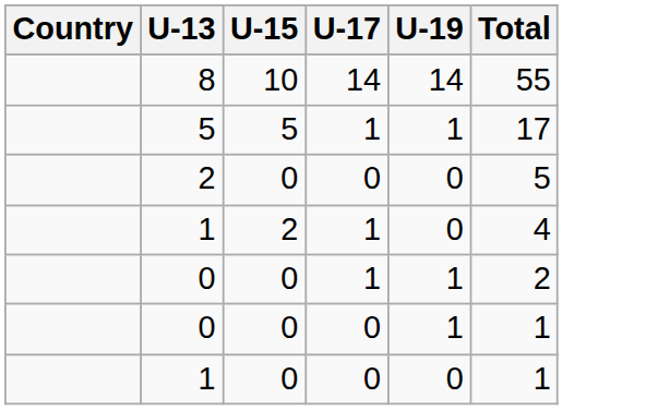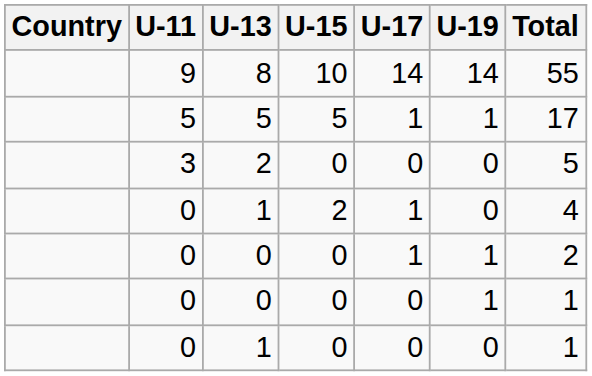 <table class="sortable wikitable">
 <tr>
 <th>Country</th>
+<th>U-11</th>
 <th>U-13</th>
 <th>U-15</th>
 <th>U-17</th>
 <th>U-19</th>
 <th>Total</th>
 </tr>
 <tr>
 <td></td>
+<td align="right">9</td>
 <td align="right">8</td>
 <td align="right">10</td>
 <td align="right">14</td>
 <td align="right">14</td>
 <td align="right">55</td>
 </tr>
 <tr>
 <td></td>
 <td align="right">5</td>
 <td align="right">5</td>
+<td align="right">5</td>
 <td align="right">1</td>
 <td align="right">1</td>
 <td align="right">17</td>
 </tr>
 <tr>
 <td></td>
+<td align="right">3</td>
 <td align="right">2</td>
 <td align="right">0</td>
 <td align="right">0</td>
 <td align="right">0</td>
 <td align="right">5</td>
 </tr>
 <tr>
 <td></td>
+<td align="right">0</td>
 <td align="right">1</td>
 <td align="right">2</td>
 <td align="right">1</td>
 <td align="right">0</td>
 <td align="right">4</td>
 </tr>
 <tr>
 <td></td>
+<td align="right">0</td>
 <td align="right">0</td>
 <td align="right">0</td>
 <td align="right">1</td>
 <td align="right">1</td>
 <td align="right">2</td>
 </tr>
 <tr>
 <td></td>
 <td align="right">0</td>
 <td align="right">0</td>
 <td align="right">0</td>
+<td align="right">0</td>
 <td align="right">1</td>
 <td align="right">1</td>
 </tr>
 <tr>
 <td></td>
+<td align="right">0</td>
 <td align="right">1</td>
 <td align="right">0</td>
 <td align="right">0</td>
 <td align="right">0</td>
 <td align="right">1</td>
 </tr>
 </table>
